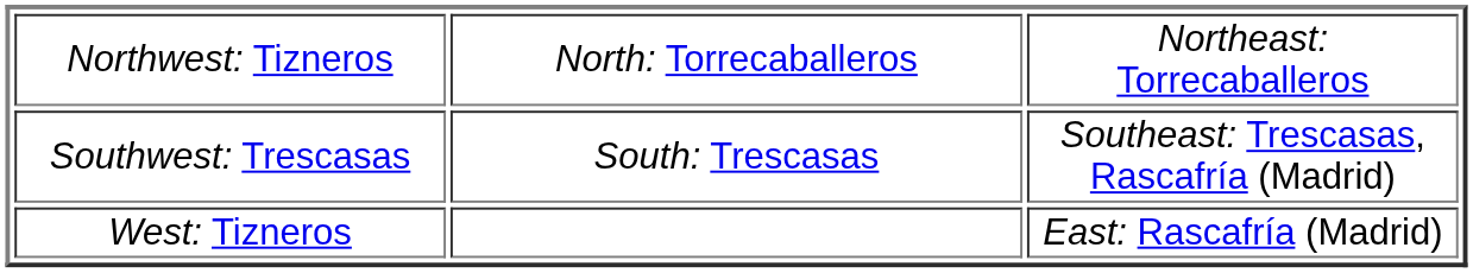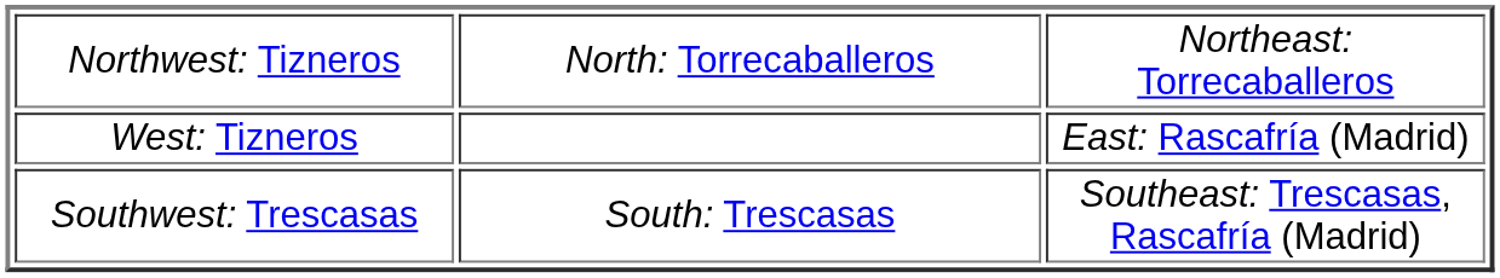 <table width="40%" border="2" align="center">
 <tr>
 <td width="30%" align="center"><em>Northwest:</em> <a href='#'>Tizneros</a></td>
 <td width="40%" align="center"><em>North:</em> <a href='#'>Torrecaballeros</a></td>
 <td width="30%" align="center"><em>Northeast:</em> <a href='#'>Torrecaballeros</a></td>
 </tr>
 <tr>
+<td width="30%" align="center"><em>West:</em> <a href='#'>Tizneros</a></td>
+<td width="40%" align="center"></td>
+<td width="30%" align="center"><em>East:</em> <a href='#'>Rascafría</a> (Madrid)</td>
+</tr>
+<tr>
 <td width="30%" align="center"><em>Southwest:</em> <a href='#'>Trescasas</a></td>
 <td width="40%" align="center"><em>South:</em> <a href='#'>Trescasas</a></td>
 <td width="10%" align="center"><em>Southeast:</em> <a href='#'>Trescasas</a>, <a href='#'>Rascafría</a> (Madrid)</td>
 </tr>
-<tr>
-<td width="30%" align="center"><em>West:</em> <a href='#'>Tizneros</a></td>
-<td width="40%" align="center"></td>
-<td width="30%" align="center"><em>East:</em> <a href='#'>Rascafría</a> (Madrid)</td>
-</tr>
 </table>
